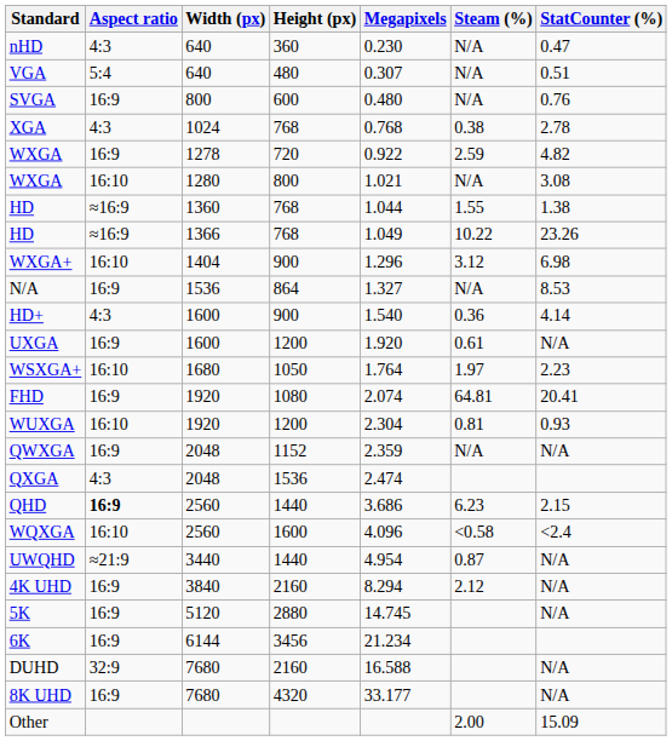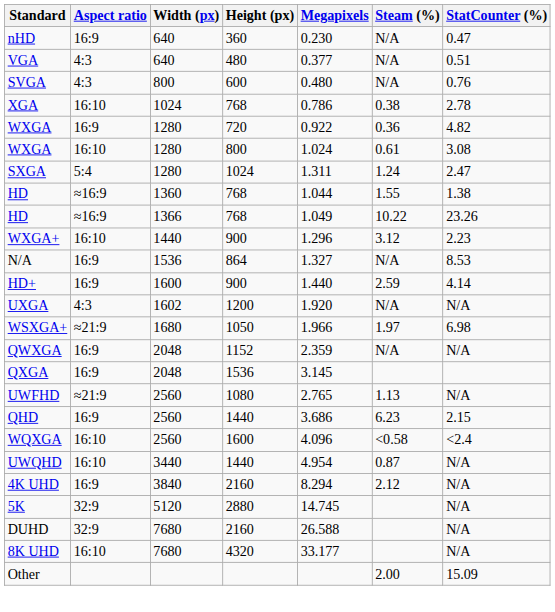 <table class="sortable wikitable">
 <tr>
 <th>Standard</th>
 <th><a href='#'>Aspect ratio</a></th>
 <th>Width (<a href='#'>px</a>)</th>
 <th>Height (px)</th>
 <th><a href='#'>Megapixels</a></th>
 <th !data-sort-type="number"><a href='#'>Steam</a> (%)</th>
 <th !data-sort-type="number"><a href='#'>StatCounter</a> (%)</th>
 </tr>
 <tr>
 <td><a href='#'>nHD</a></td>
-<td data-sort-value="1.333">4:3</td>
+<td data-sort-value="1.778">16:9</td>
 <td>640</td>
 <td>360</td>
 <td>0.230</td>
 <td data-sort-value="0">N/A</td>
 <td>0.47</td>
 </tr>
 <tr>
 <td><a href='#'>VGA</a></td>
-<td data-sort-value="1.250">5:4</td>
+<td data-sort-value="1.333">4:3</td>
 <td>640</td>
 <td>480</td>
-<td>0.307</td>
+<td>0.377</td>
 <td data-sort-value="0">N/A</td>
 <td>0.51</td>
 </tr>
 <tr>
 <td><a href='#'>SVGA</a></td>
-<td data-sort-value="1.778">16:9</td>
+<td data-sort-value="1.333">4:3</td>
 <td>800</td>
 <td>600</td>
 <td>0.480</td>
 <td data-sort-value="0">N/A</td>
 <td>0.76</td>
 </tr>
 <tr>
 <td><a href='#'>XGA</a></td>
-<td data-sort-value="1.333">4:3</td>
+<td data-sort-value="1.600">16:10</td>
 <td>1024</td>
 <td>768</td>
-<td>0.768</td>
+<td>0.786</td>
 <td>0.38</td>
 <td>2.78</td>
 </tr>
 <tr>
 <td><a href='#'>WXGA</a></td>
 <td data-sort-value="1.778">16:9</td>
-<td>1278</td>
+<td>1280</td>
 <td>720</td>
 <td>0.922</td>
-<td>2.59</td>
+<td>0.36</td>
 <td>4.82</td>
 </tr>
 <tr>
 <td><a href='#'>WXGA</a></td>
 <td data-sort-value="1.600">16:10</td>
 <td>1280</td>
 <td>800</td>
-<td>1.021</td>
-<td>N/A</td>
+<td>1.024</td>
+<td>0.61</td>
 <td>3.08</td>
+</tr>
+<tr>
+<td><a href='#'>SXGA</a></td>
+<td data-sort-value="1.250">5:4</td>
+<td>1280</td>
+<td>1024</td>
+<td>1.311</td>
+<td>1.24</td>
+<td>2.47</td>
 </tr>
 <tr>
 <td><a href='#'>HD</a></td>
 <td data-sort-value="1.771">≈16:9</td>
 <td>1360</td>
 <td>768</td>
 <td>1.044</td>
 <td>1.55</td>
 <td>1.38</td>
 </tr>
 <tr>
 <td><a href='#'>HD</a></td>
 <td data-sort-value="1.779">≈16:9</td>
 <td>1366</td>
 <td>768</td>
 <td>1.049</td>
 <td>10.22</td>
 <td>23.26</td>
 </tr>
 <tr>
 <td><a href='#'>WXGA+</a></td>
 <td data-sort-value="1.600">16:10</td>
-<td>1404</td>
+<td>1440</td>
 <td>900</td>
 <td>1.296</td>
 <td>3.12</td>
-<td>6.98</td>
+<td>2.23</td>
 </tr>
 <tr>
 <td>N/A</td>
 <td data-sort-value="1.778">16:9</td>
 <td>1536</td>
 <td>864</td>
 <td>1.327</td>
 <td data-sort-value="0">N/A</td>
 <td>8.53</td>
 </tr>
 <tr>
 <td><a href='#'>HD+</a></td>
-<td data-sort-value="1.333">4:3</td>
+<td data-sort-value="1.778">16:9</td>
 <td>1600</td>
 <td>900</td>
-<td>1.540</td>
-<td>0.36</td>
+<td>1.440</td>
+<td>2.59</td>
 <td>4.14</td>
 </tr>
 <tr>
 <td><a href='#'>UXGA</a></td>
-<td data-sort-value="1.778">16:9</td>
-<td>1600</td>
+<td data-sort-value="1.333">4:3</td>
+<td>1602</td>
 <td>1200</td>
 <td>1.920</td>
-<td>0.61</td>
+<td>N/A</td>
 <td>N/A</td>
 </tr>
 <tr>
 <td><a href='#'>WSXGA+</a></td>
-<td data-sort-value="1.600">16:10</td>
+<td data-sort-value="2.389">≈21:9</td>
 <td>1680</td>
 <td>1050</td>
-<td>1.764</td>
+<td>1.966</td>
 <td>1.97</td>
-<td>2.23</td>
-</tr>
-<tr>
-<td><a href='#'>FHD</a></td>
-<td data-sort-value="1.778">16:9</td>
-<td>1920</td>
-<td>1080</td>
-<td>2.074</td>
-<td>64.81</td>
-<td>20.41</td>
-</tr>
-<tr>
-<td><a href='#'>WUXGA</a></td>
-<td data-sort-value="1.600">16:10</td>
-<td>1920</td>
-<td>1200</td>
-<td>2.304</td>
-<td>0.81</td>
-<td>0.93</td>
+<td>6.98</td>
 </tr>
 <tr>
 <td><a href='#'>QWXGA</a></td>
 <td data-sort-value="1.778">16:9</td>
 <td>2048</td>
 <td>1152</td>
 <td>2.359</td>
 <td data-sort-value="0">N/A</td>
 <td>N/A</td>
 </tr>
 <tr>
 <td><a href='#'>QXGA</a></td>
-<td data-sort-value="1.333">4:3</td>
+<td data-sort-value="1.778">16:9</td>
 <td>2048</td>
 <td>1536</td>
-<td>2.474</td>
+<td>3.145</td>
 <td></td>
 <td></td>
 </tr>
 <tr>
+<td><a href='#'>UWFHD</a></td>
+<td data-sort-value="2.370">≈21:9</td>
+<td>2560</td>
+<td>1080</td>
+<td>2.765</td>
+<td>1.13</td>
+<td data-sort-value="0">N/A</td>
+</tr>
+<tr>
 <td><a href='#'>QHD</a></td>
-<td data-sort-value="1.778"><strong>16:9</strong></td>
+<td data-sort-value="1.778">16:9</td>
 <td>2560</td>
 <td>1440</td>
 <td>3.686</td>
 <td>6.23</td>
 <td>2.15</td>
 </tr>
 <tr>
 <td><a href='#'>WQXGA</a></td>
 <td data-sort-value="1.6">16:10</td>
 <td>2560</td>
 <td>1600</td>
 <td>4.096</td>
 <td><0.58</td>
 <td><2.4</td>
 </tr>
 <tr>
 <td><a href='#'>UWQHD</a></td>
-<td data-sort-value="2.389">≈21:9</td>
+<td data-sort-value="1.600">16:10</td>
 <td>3440</td>
 <td>1440</td>
 <td>4.954</td>
 <td>0.87</td>
 <td data-sort-value="0">N/A</td>
 </tr>
 <tr>
 <td><a href='#'>4K UHD</a></td>
 <td data-sort-value="1.778">16:9</td>
 <td>3840</td>
 <td>2160</td>
 <td>8.294</td>
 <td>2.12</td>
 <td data-sort-value="0">N/A</td>
 </tr>
 <tr>
 <td><a href='#'>5K</a></td>
-<td data-sort-value="1.778">16:9</td>
+<td data-sort-value="3.556">32:9</td>
 <td>5120 </td>
 <td>2880</td>
 <td>14.745</td>
 <td></td>
 <td data-sort-value="0">N/A</td>
 </tr>
 <tr>
-<td><a href='#'> 6K</a></td>
-<td data-sort-value="1.778">16:9</td>
-<td>6144</td>
-<td>3456</td>
-<td>21.234</td>
-<td></td>
-<td></td>
-</tr>
-<tr>
 <td>DUHD</td>
 <td data-sort-value="3.556">32:9</td>
 <td>7680</td>
 <td>2160</td>
-<td>16.588</td>
+<td>26.588</td>
 <td></td>
 <td data-sort-value="0">N/A</td>
 </tr>
 <tr>
 <td><a href='#'>8K UHD</a></td>
-<td data-sort-value="1.778">16:9</td>
+<td data-sort-value="1.600">16:10</td>
 <td>7680 </td>
 <td>4320</td>
 <td>33.177</td>
 <td></td>
 <td data-sort-value="0">N/A</td>
 </tr>
 <tr class="sortbottom">
 <td>Other</td>
 <td></td>
 <td></td>
 <td></td>
 <td></td>
 <td>2.00</td>
 <td>15.09</td>
 </tr>
 </table>
